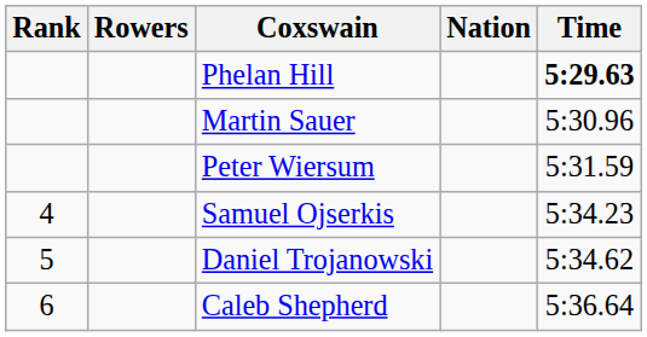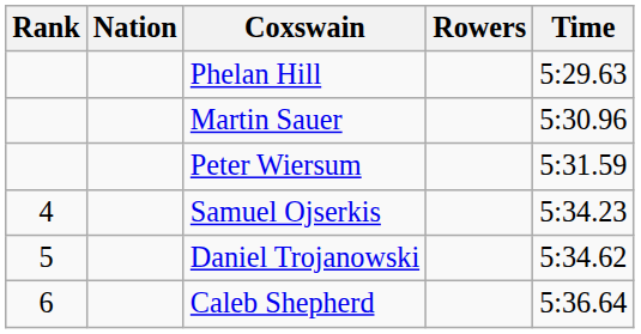 <table class="wikitable sortable" style="text-align:center">
 <tr>
 <th>Rank</th>
+<th>Nation</th>
+<th>Coxswain</th>
 <th>Rowers</th>
-<th>Coxswain</th>
-<th>Nation</th>
 <th>Time</th>
 </tr>
 <tr>
 <td></td>
+<td align=left></td>
+<td align=left><a href='#'>Phelan Hill</a></td>
 <td></td>
-<td align=left><a href='#'>Phelan Hill</a></td>
-<td align=left></td>
-<td><strong>5:29.63</strong></td>
+<td>5:29.63</td>
 </tr>
 <tr>
 <td></td>
+<td align=left></td>
+<td align=left><a href='#'>Martin Sauer</a></td>
 <td></td>
-<td align=left><a href='#'>Martin Sauer</a></td>
-<td align=left></td>
 <td>5:30.96</td>
 </tr>
 <tr>
 <td></td>
+<td align=left></td>
+<td align=left><a href='#'>Peter Wiersum</a></td>
 <td></td>
-<td align=left><a href='#'>Peter Wiersum</a></td>
-<td align=left></td>
 <td>5:31.59</td>
 </tr>
 <tr>
 <td>4</td>
+<td align=left></td>
+<td align=left><a href='#'>Samuel Ojserkis</a></td>
 <td></td>
-<td align=left><a href='#'>Samuel Ojserkis</a></td>
-<td align=left></td>
 <td>5:34.23</td>
 </tr>
 <tr>
 <td>5</td>
+<td align=left></td>
+<td align=left><a href='#'>Daniel Trojanowski</a></td>
 <td></td>
-<td align=left><a href='#'>Daniel Trojanowski</a></td>
-<td align=left></td>
 <td>5:34.62</td>
 </tr>
 <tr>
 <td>6</td>
+<td align=left></td>
+<td align=left><a href='#'>Caleb Shepherd</a></td>
 <td></td>
-<td align=left><a href='#'>Caleb Shepherd</a></td>
-<td align=left></td>
 <td>5:36.64</td>
 </tr>
 </table>
